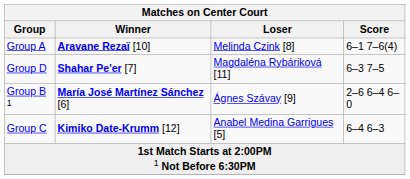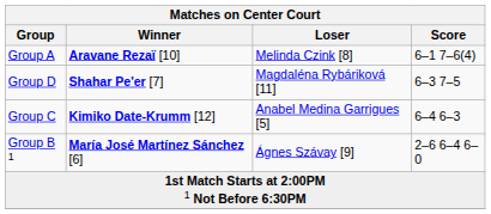 <table class="wikitable collapsible uncollapsed">
 <tr>
 <th colspan=4><strong>Matches on Center Court</strong></th>
 </tr>
 <tr>
 <th>Group</th>
 <th>Winner</th>
 <th>Loser</th>
 <th>Score</th>
 </tr>
 <tr align=left>
 <td><a href='#'>Group A</a></td>
 <td><strong> <a href='#'>Aravane Rezaï</a></strong> [10]</td>
 <td> <a href='#'>Melinda Czink</a> [8]</td>
 <td>6–1 7–6(4)</td>
 </tr>
 <tr align=left>
 <td><a href='#'>Group D</a></td>
 <td><strong> <a href='#'>Shahar Pe'er</a></strong> [7]</td>
 <td> <a href='#'>Magdaléna Rybáriková</a> [11]</td>
 <td>6–3 7–5</td>
 </tr>
 <tr align=left>
+<td><a href='#'>Group C</a></td>
+<td><strong>  <a href='#'>Kimiko Date-Krumm</a> </strong>[12]</td>
+<td> <a href='#'>Anabel Medina Garrigues</a> [5]</td>
+<td>6–4 6–3</td>
+</tr>
+<tr align=left>
 <td><a href='#'>Group B</a> <sup>1</sup></td>
 <td><strong> <a href='#'>María José Martínez Sánchez</a></strong> [6]</td>
 <td> <a href='#'>Ágnes Szávay</a> [9]</td>
 <td>2–6 6–4 6–0</td>
-</tr>
-<tr align=left>
-<td><a href='#'>Group C</a></td>
-<td><strong>  <a href='#'>Kimiko Date-Krumm</a> </strong>[12]</td>
-<td> <a href='#'>Anabel Medina Garrigues</a> [5]</td>
-<td>6–4 6–3</td>
 </tr>
 <tr align=center>
 <td colspan=4 bgcolor=#efefef><strong>1st Match Starts at 2:00PM</strong> <br> <sup>1</sup> <strong>Not Before 6:30PM</strong></td>
 </tr>
 <tr>
 </tr>
 </table>
